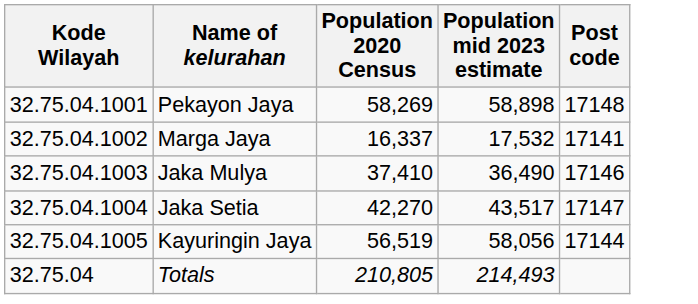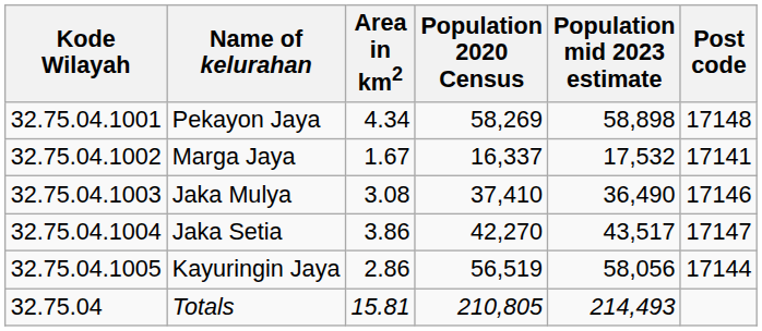 <table class="wikitable">
 <tr>
 <th>Kode <br>Wilayah</th>
 <th>Name of <br> <em>kelurahan</em></th>
+<th>Area <br>in <br>km<sup>2</sup></th>
 <th>Population<br>2020<br>Census</th>
 <th>Population<br>mid 2023<br>estimate</th>
 <th>Post<br>code</th>
 </tr>
 <tr>
 <td>32.75.04.1001</td>
 <td>Pekayon Jaya</td>
+<td align="right">4.34</td>
 <td align="right">58,269</td>
 <td align="right">58,898</td>
 <td>17148</td>
 </tr>
 <tr>
 <td>32.75.04.1002</td>
 <td>Marga Jaya</td>
+<td align="right">1.67</td>
 <td align="right">16,337</td>
 <td align="right">17,532</td>
 <td>17141</td>
 </tr>
 <tr>
 <td>32.75.04.1003</td>
 <td>Jaka Mulya</td>
+<td align="right">3.08</td>
 <td align="right">37,410</td>
 <td align="right">36,490</td>
 <td>17146</td>
 </tr>
 <tr>
 <td>32.75.04.1004</td>
 <td>Jaka Setia</td>
+<td align="right">3.86</td>
 <td align="right">42,270</td>
 <td align="right">43,517</td>
 <td>17147</td>
 </tr>
 <tr>
 <td>32.75.04.1005</td>
 <td>Kayuringin Jaya</td>
+<td align="right">2.86</td>
 <td align="right">56,519</td>
 <td align="right">58,056</td>
 <td>17144</td>
 </tr>
 <tr>
 <td>32.75.04</td>
 <td><em>Totals</em></td>
+<td align="right"><em>15.81</em></td>
 <td align="right"><em>210,805</em></td>
 <td align="right"><em>214,493</em></td>
 <td></td>
 </tr>
 </table>
